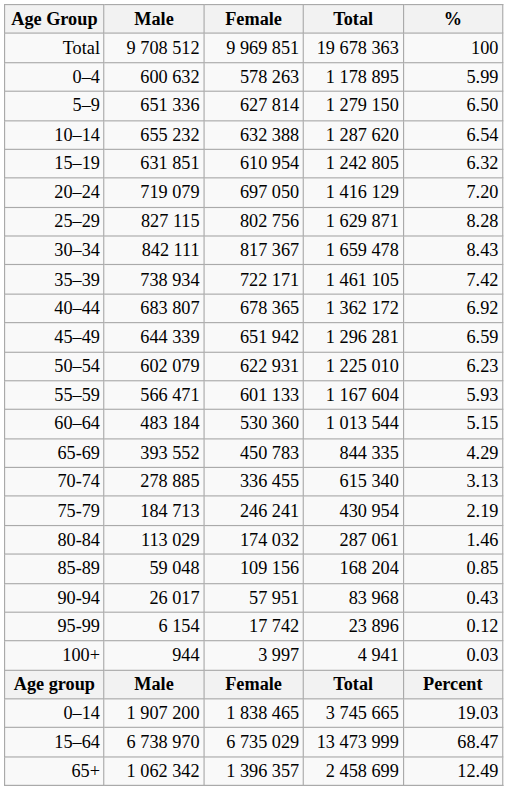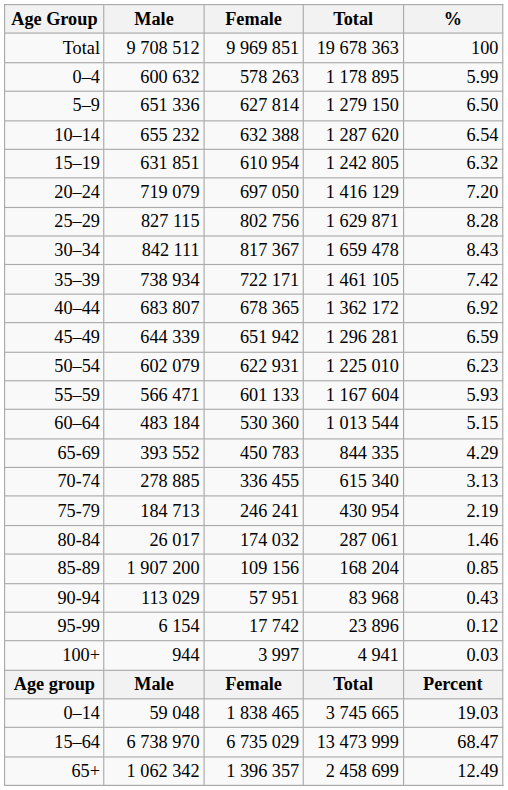 <table class="wikitable">
 <tr>
 <th width="80pt">Age Group</th>
 <th width="80pt">Male</th>
 <th width="80pt">Female</th>
 <th width="80pt">Total</th>
 <th width="80pt">%</th>
 </tr>
 <tr>
 <td align="right">Total</td>
 <td align="right">9 708 512</td>
 <td align="right">9 969 851</td>
 <td align="right">19 678 363</td>
 <td align="right">100</td>
 </tr>
 <tr>
 <td align="right">0–4</td>
 <td align="right">600 632</td>
 <td align="right">578 263</td>
 <td align="right">1 178 895</td>
 <td align="right">5.99</td>
 </tr>
 <tr>
 <td align="right">5–9</td>
 <td align="right">651 336</td>
 <td align="right">627 814</td>
 <td align="right">1 279 150</td>
 <td align="right">6.50</td>
 </tr>
 <tr>
 <td align="right">10–14</td>
 <td align="right">655 232</td>
 <td align="right">632 388</td>
 <td align="right">1 287 620</td>
 <td align="right">6.54</td>
 </tr>
 <tr>
 <td align="right">15–19</td>
 <td align="right">631 851</td>
 <td align="right">610 954</td>
 <td align="right">1 242 805</td>
 <td align="right">6.32</td>
 </tr>
 <tr>
 <td align="right">20–24</td>
 <td align="right">719 079</td>
 <td align="right">697 050</td>
 <td align="right">1 416 129</td>
 <td align="right">7.20</td>
 </tr>
 <tr>
 <td align="right">25–29</td>
 <td align="right">827 115</td>
 <td align="right">802 756</td>
 <td align="right">1 629 871</td>
 <td align="right">8.28</td>
 </tr>
 <tr>
 <td align="right">30–34</td>
 <td align="right">842 111</td>
 <td align="right">817 367</td>
 <td align="right">1 659 478</td>
 <td align="right">8.43</td>
 </tr>
 <tr>
 <td align="right">35–39</td>
 <td align="right">738 934</td>
 <td align="right">722 171</td>
 <td align="right">1 461 105</td>
 <td align="right">7.42</td>
 </tr>
 <tr>
 <td align="right">40–44</td>
 <td align="right">683 807</td>
 <td align="right">678 365</td>
 <td align="right">1 362 172</td>
 <td align="right">6.92</td>
 </tr>
 <tr>
 <td align="right">45–49</td>
 <td align="right">644 339</td>
 <td align="right">651 942</td>
 <td align="right">1 296 281</td>
 <td align="right">6.59</td>
 </tr>
 <tr>
 <td align="right">50–54</td>
 <td align="right">602 079</td>
 <td align="right">622 931</td>
 <td align="right">1 225 010</td>
 <td align="right">6.23</td>
 </tr>
 <tr>
 <td align="right">55–59</td>
 <td align="right">566 471</td>
 <td align="right">601 133</td>
 <td align="right">1 167 604</td>
 <td align="right">5.93</td>
 </tr>
 <tr>
 <td align="right">60–64</td>
 <td align="right">483 184</td>
 <td align="right">530 360</td>
 <td align="right">1 013 544</td>
 <td align="right">5.15</td>
 </tr>
 <tr>
 <td align="right">65-69</td>
 <td align="right">393 552</td>
 <td align="right">450 783</td>
 <td align="right">844 335</td>
 <td align="right">4.29</td>
 </tr>
 <tr>
 <td align="right">70-74</td>
 <td align="right">278 885</td>
 <td align="right">336 455</td>
 <td align="right">615 340</td>
 <td align="right">3.13</td>
 </tr>
 <tr>
 <td align="right">75-79</td>
 <td align="right">184 713</td>
 <td align="right">246 241</td>
 <td align="right">430 954</td>
 <td align="right">2.19</td>
 </tr>
 <tr>
 <td align="right">80-84</td>
-<td align="right">113 029</td>
+<td align="right">26 017</td>
 <td align="right">174 032</td>
 <td align="right">287 061</td>
 <td align="right">1.46</td>
 </tr>
 <tr>
 <td align="right">85-89</td>
-<td align="right">59 048</td>
+<td align="right">1 907 200</td>
 <td align="right">109 156</td>
 <td align="right">168 204</td>
 <td align="right">0.85</td>
 </tr>
 <tr>
 <td align="right">90-94</td>
-<td align="right">26 017</td>
+<td align="right">113 029</td>
 <td align="right">57 951</td>
 <td align="right">83 968</td>
 <td align="right">0.43</td>
 </tr>
 <tr>
 <td align="right">95-99</td>
 <td align="right">6 154</td>
 <td align="right">17 742</td>
 <td align="right">23 896</td>
 <td align="right">0.12</td>
 </tr>
 <tr>
 <td align="right">100+</td>
 <td align="right">944</td>
 <td align="right">3 997</td>
 <td align="right">4 941</td>
 <td align="right">0.03</td>
 </tr>
 <tr>
 <th width="50">Age group</th>
 <th width="80pt">Male</th>
 <th width="80">Female</th>
 <th width="80">Total</th>
 <th width="50">Percent</th>
 </tr>
 <tr>
 <td align="right">0–14</td>
-<td align="right">1 907 200</td>
+<td align="right">59 048</td>
 <td align="right">1 838 465</td>
 <td align="right">3 745 665</td>
 <td align="right">19.03</td>
 </tr>
 <tr>
 <td align="right">15–64</td>
 <td align="right">6 738 970</td>
 <td align="right">6 735 029</td>
 <td align="right">13 473 999</td>
 <td align="right">68.47</td>
 </tr>
 <tr>
 <td align="right">65+</td>
 <td align="right">1 062 342</td>
 <td align="right">1 396 357</td>
 <td align="right">2 458 699</td>
 <td align="right">12.49</td>
 </tr>
 <tr>
 </tr>
 </table>
